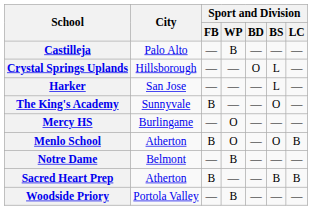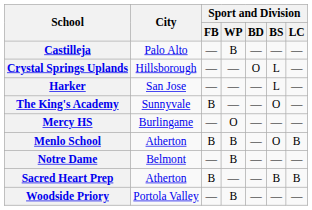 <table class="wikitable sortable" style="text-align:center;">
 <tr>
 <th rowspan=2>School</th>
 <th rowspan=2>City</th>
 <th colspan=15>Sport and Division</th>
 </tr>
 <tr>
 <th>FB</th>
 <th>WP</th>
 <th>BD</th>
 <th>BS</th>
 <th>LC</th>
 </tr>
 <tr>
 <th><a href='#'>Castilleja</a></th>
 <td><a href='#'>Palo Alto</a><br></td>
 <td>—</td>
 <td>B</td>
 <td>—</td>
 <td>—</td>
 <td>—</td>
 </tr>
 <tr>
 <th><a href='#'>Crystal Springs Uplands</a></th>
 <td><a href='#'>Hillsborough</a><br></td>
 <td>—</td>
 <td>—</td>
 <td>O</td>
 <td>L</td>
 <td>—</td>
 </tr>
 <tr>
 <th><a href='#'>Harker</a></th>
 <td><a href='#'>San Jose</a><br></td>
 <td>—</td>
 <td>—</td>
 <td>—</td>
 <td>L</td>
 <td>—</td>
 </tr>
 <tr>
 <th><a href='#'>The King's Academy</a></th>
 <td><a href='#'>Sunnyvale</a><br></td>
 <td>B</td>
 <td>—</td>
 <td>—</td>
 <td>O</td>
 <td>—</td>
 </tr>
 <tr>
 <th><a href='#'>Mercy HS</a></th>
 <td><a href='#'>Burlingame</a><br></td>
 <td>—</td>
 <td>O</td>
 <td>—</td>
 <td>—</td>
 <td>—</td>
 </tr>
 <tr>
 <th><a href='#'>Menlo School</a></th>
 <td><a href='#'>Atherton</a><br></td>
 <td>B</td>
-<td>O</td>
+<td>B</td>
 <td>—</td>
 <td>O</td>
 <td>B</td>
 </tr>
 <tr>
 <th><a href='#'>Notre Dame</a></th>
 <td><a href='#'>Belmont</a><br></td>
 <td>—</td>
 <td>B</td>
 <td>—</td>
 <td>—</td>
 <td>—</td>
 </tr>
 <tr>
 <th><a href='#'>Sacred Heart Prep</a></th>
 <td><a href='#'>Atherton</a><br></td>
 <td>B</td>
 <td>—</td>
 <td>—</td>
 <td>B</td>
 <td>B</td>
 </tr>
 <tr>
 <th><a href='#'>Woodside Priory</a></th>
 <td><a href='#'>Portola Valley</a><br></td>
 <td>—</td>
 <td>B</td>
 <td>—</td>
 <td>—</td>
 <td>—</td>
 </tr>
 </table>
